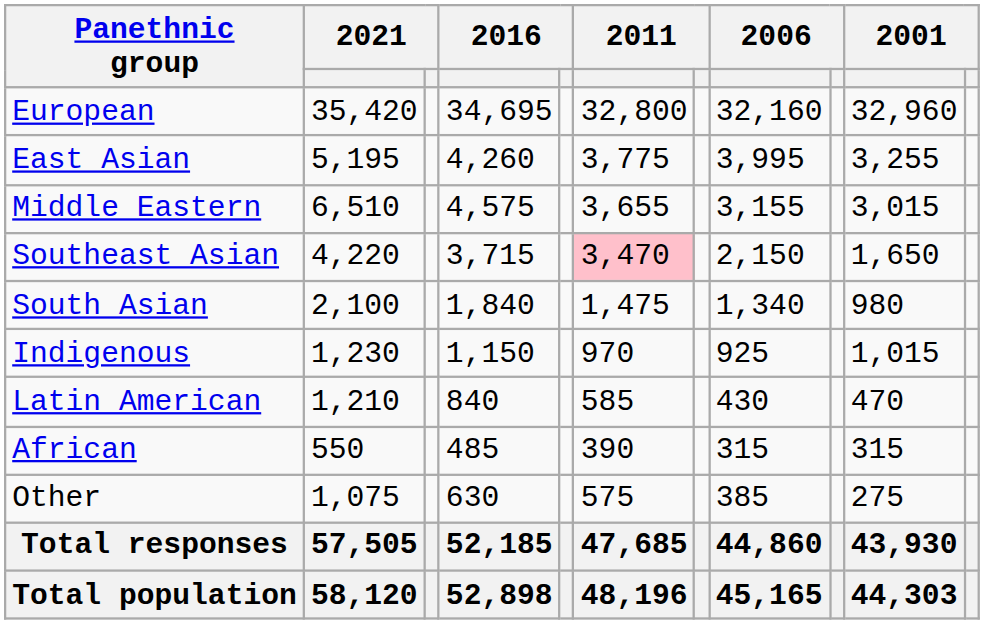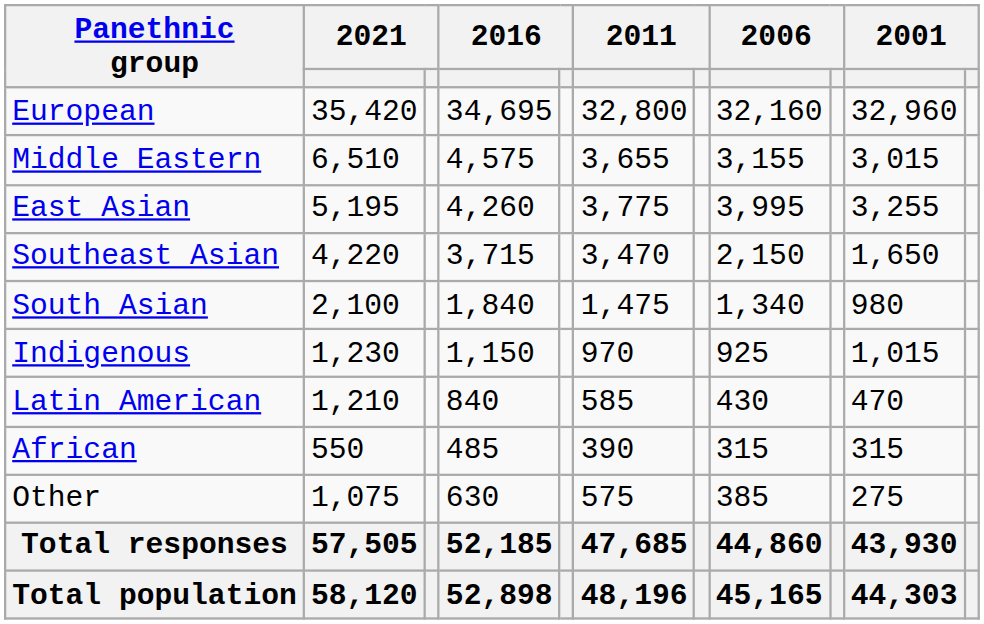 <table class="wikitable collapsible sortable">
 <tr>
 <th rowspan="2"><a href='#'>Panethnic</a><br>group</th>
 <th colspan="2">2021</th>
 <th colspan="2">2016</th>
 <th colspan="2">2011</th>
 <th colspan="2">2006</th>
 <th colspan="2">2001</th>
 </tr>
 <tr>
 <th><a href='#'></a></th>
 <th></th>
 <th></th>
 <th></th>
 <th></th>
 <th></th>
 <th></th>
 <th></th>
 <th></th>
 <th></th>
 </tr>
 <tr>
 <td><a href='#'>European</a></td>
 <td>35,420</td>
 <td></td>
 <td>34,695</td>
 <td></td>
 <td>32,800</td>
 <td></td>
 <td>32,160</td>
 <td></td>
 <td>32,960</td>
 <td></td>
 </tr>
 <tr>
+<td><a href='#'>Middle Eastern</a></td>
+<td>6,510</td>
+<td></td>
+<td>4,575</td>
+<td></td>
+<td>3,655</td>
+<td></td>
+<td>3,155</td>
+<td></td>
+<td>3,015</td>
+<td></td>
+</tr>
+<tr>
 <td><a href='#'>East Asian</a></td>
 <td>5,195</td>
 <td></td>
 <td>4,260</td>
 <td></td>
 <td>3,775</td>
 <td></td>
 <td>3,995</td>
 <td></td>
 <td>3,255</td>
 <td></td>
 </tr>
 <tr>
-<td><a href='#'>Middle Eastern</a></td>
-<td>6,510</td>
-<td></td>
-<td>4,575</td>
-<td></td>
-<td>3,655</td>
-<td></td>
-<td>3,155</td>
-<td></td>
-<td>3,015</td>
-<td></td>
-</tr>
-<tr>
 <td><a href='#'>Southeast Asian</a></td>
 <td>4,220</td>
 <td></td>
 <td>3,715</td>
 <td></td>
-<td style="background: pink;">3,470</td>
+<td>3,470</td>
 <td></td>
 <td>2,150</td>
 <td></td>
 <td>1,650</td>
 <td></td>
 </tr>
 <tr>
 <td><a href='#'>South Asian</a></td>
 <td>2,100</td>
 <td></td>
 <td>1,840</td>
 <td></td>
 <td>1,475</td>
 <td></td>
 <td>1,340</td>
 <td></td>
 <td>980</td>
 <td></td>
 </tr>
 <tr>
 <td><a href='#'>Indigenous</a></td>
 <td>1,230</td>
 <td></td>
 <td>1,150</td>
 <td></td>
 <td>970</td>
 <td></td>
 <td>925</td>
 <td></td>
 <td>1,015</td>
 <td></td>
 </tr>
 <tr>
 <td><a href='#'>Latin American</a></td>
 <td>1,210</td>
 <td></td>
 <td>840</td>
 <td></td>
 <td>585</td>
 <td></td>
 <td>430</td>
 <td></td>
 <td>470</td>
 <td></td>
 </tr>
 <tr>
 <td><a href='#'>African</a></td>
 <td>550</td>
 <td></td>
 <td>485</td>
 <td></td>
 <td>390</td>
 <td></td>
 <td>315</td>
 <td></td>
 <td>315</td>
 <td></td>
 </tr>
 <tr>
 <td>Other</td>
 <td>1,075</td>
 <td></td>
 <td>630</td>
 <td></td>
 <td>575</td>
 <td></td>
 <td>385</td>
 <td></td>
 <td>275</td>
 <td></td>
 </tr>
 <tr>
 <th>Total responses</th>
 <th>57,505</th>
 <th></th>
 <th>52,185</th>
 <th></th>
 <th>47,685</th>
 <th></th>
 <th>44,860</th>
 <th></th>
 <th>43,930</th>
 <th></th>
 </tr>
 <tr>
 <th>Total population</th>
 <th>58,120</th>
 <th></th>
 <th>52,898</th>
 <th></th>
 <th>48,196</th>
 <th></th>
 <th>45,165</th>
 <th></th>
 <th>44,303</th>
 <th></th>
 </tr>
 </table>
